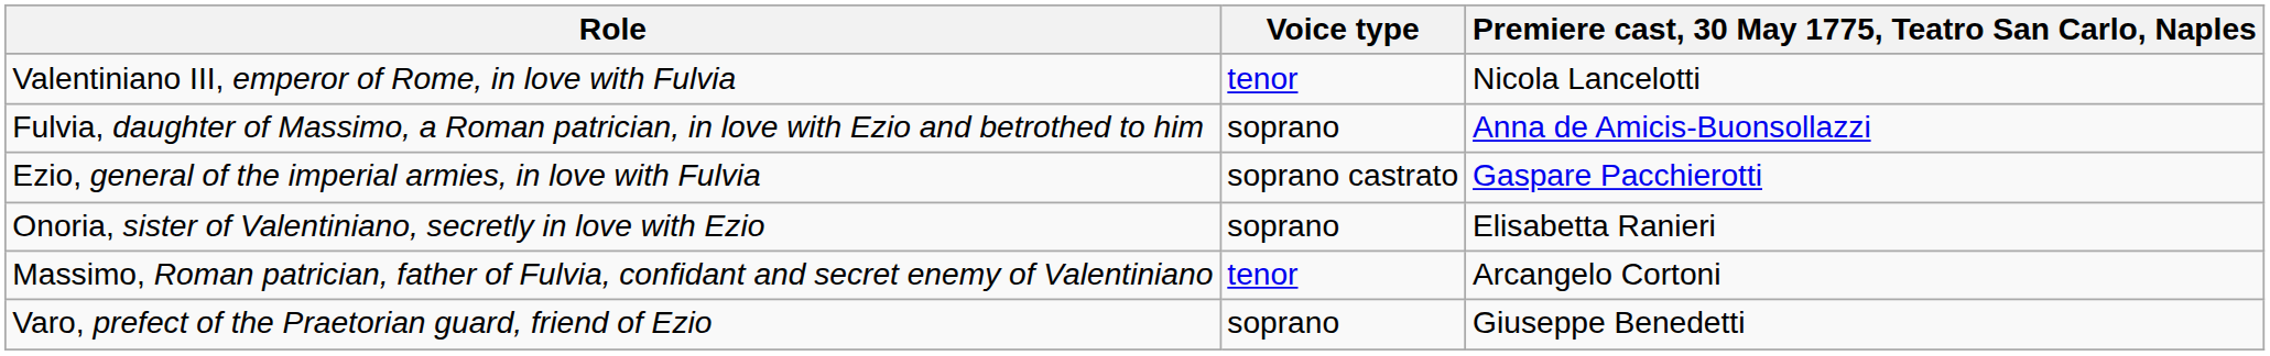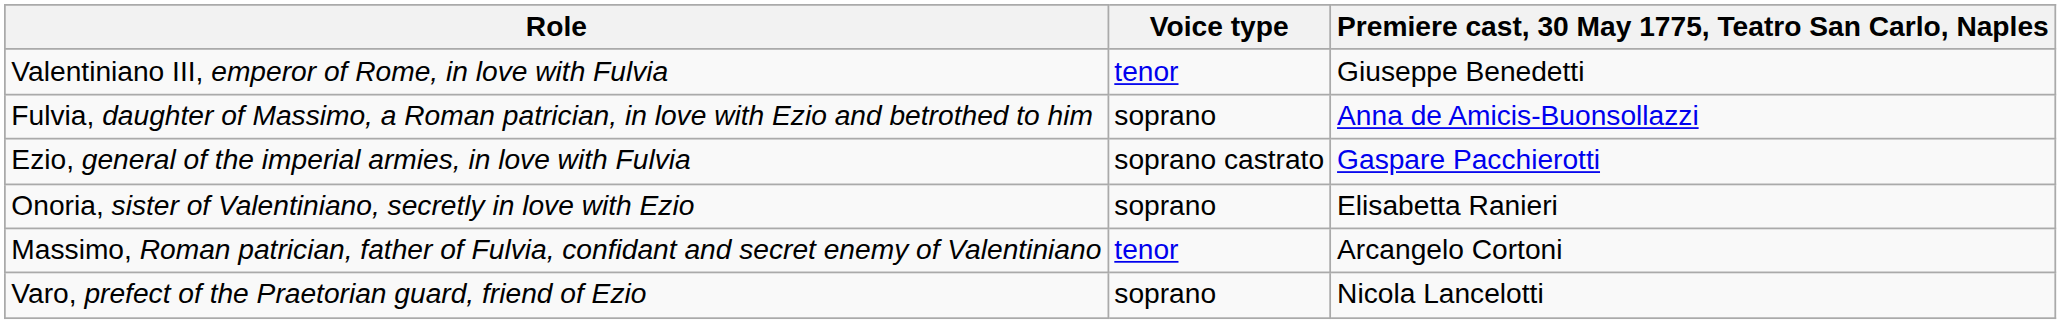 <table class="wikitable">
 <tr>
 <th>Role</th>
 <th>Voice type</th>
 <th>Premiere cast, 30 May 1775, Teatro San Carlo, Naples</th>
 </tr>
 <tr>
 <td>Valentiniano III, <em>emperor of Rome, in love with Fulvia</em></td>
 <td><a href='#'>tenor</a></td>
-<td>Nicola Lancelotti</td>
+<td>Giuseppe Benedetti</td>
 </tr>
 <tr>
 <td>Fulvia, <em>daughter of Massimo, a Roman patrician, in love with Ezio and betrothed to him</em></td>
 <td>soprano</td>
 <td><a href='#'>Anna de Amicis-Buonsollazzi</a></td>
 </tr>
 <tr>
 <td>Ezio, <em>general of the imperial armies, in love with Fulvia</em></td>
 <td>soprano castrato</td>
 <td><a href='#'>Gaspare Pacchierotti</a></td>
 </tr>
 <tr>
 <td>Onoria, <em>sister of Valentiniano, secretly in love with Ezio</em></td>
 <td>soprano</td>
 <td>Elisabetta Ranieri</td>
 </tr>
 <tr>
 <td>Massimo, <em>Roman patrician, father of Fulvia, confidant and secret enemy of Valentiniano</em></td>
 <td><a href='#'>tenor</a></td>
 <td>Arcangelo Cortoni</td>
 </tr>
 <tr>
 <td>Varo, <em>prefect of the Praetorian guard, friend of Ezio</em></td>
 <td>soprano</td>
-<td>Giuseppe Benedetti</td>
+<td>Nicola Lancelotti</td>
 </tr>
 </table>
